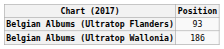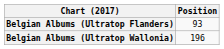 <table class="wikitable sortable plainrowheaders" style="text-align:center">
 <tr>
 <th scope="col">Chart (2017)</th>
 <th scope="col">Position</th>
 </tr>
 <tr>
 <th scope="row">Belgian Albums (Ultratop Flanders)</th>
 <td>93</td>
 </tr>
 <tr>
 <th scope="row">Belgian Albums (Ultratop Wallonia)</th>
-<td>186</td>
+<td>196</td>
 </tr>
 </table>
